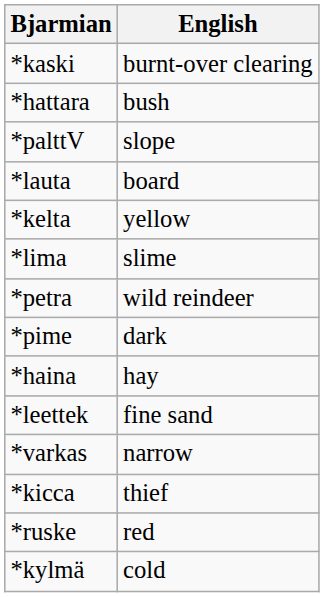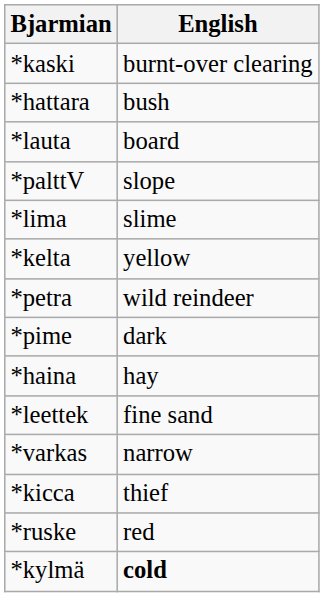 <table class="wikitable">
 <tr>
 <th>Bjarmian</th>
 <th>English</th>
 </tr>
 <tr>
 <td>*kaski</td>
 <td>burnt-over clearing</td>
 </tr>
 <tr>
 <td>*hattara</td>
 <td>bush</td>
 </tr>
 <tr>
+<td>*lauta</td>
+<td>board</td>
+</tr>
+<tr>
 <td>*palttV</td>
 <td>slope</td>
 </tr>
 <tr>
-<td>*lauta</td>
-<td>board</td>
+<td>*lima</td>
+<td>slime</td>
 </tr>
 <tr>
 <td>*kelta</td>
 <td>yellow</td>
-</tr>
-<tr>
-<td>*lima</td>
-<td>slime</td>
 </tr>
 <tr>
 <td>*petra</td>
 <td>wild reindeer</td>
 </tr>
 <tr>
 <td>*pime</td>
 <td>dark</td>
 </tr>
 <tr>
 <td>*haina</td>
 <td>hay</td>
 </tr>
 <tr>
 <td>*leettek</td>
 <td>fine sand</td>
 </tr>
 <tr>
 <td>*varkas</td>
 <td>narrow</td>
 </tr>
 <tr>
 <td>*kicca</td>
 <td>thief</td>
 </tr>
 <tr>
 <td>*ruske</td>
 <td>red</td>
 </tr>
 <tr>
 <td>*kylmä</td>
-<td>cold</td>
+<td><strong>cold</strong></td>
 </tr>
 </table>
